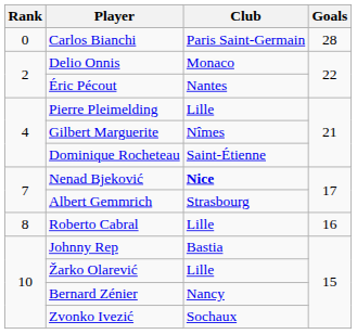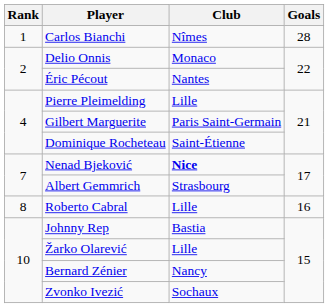 <table class="wikitable" style="text-align:center">
 <tr>
 <th>Rank</th>
 <th>Player</th>
 <th>Club</th>
 <th>Goals</th>
 </tr>
 <tr>
-<td>0</td>
+<td>1</td>
 <td align="left"> <a href='#'>Carlos Bianchi</a></td>
-<td align="left"><a href='#'>Paris Saint-Germain</a></td>
+<td align="left"><a href='#'>Nîmes</a></td>
 <td>28</td>
 </tr>
 <tr>
 <td rowspan="2">2</td>
 <td align="left"> <a href='#'>Delio Onnis</a></td>
 <td align="left"><a href='#'>Monaco</a></td>
 <td rowspan="2">22</td>
 </tr>
 <tr>
 <td align="left"> <a href='#'>Éric Pécout</a></td>
 <td align="left"><a href='#'>Nantes</a></td>
 </tr>
 <tr>
 <td rowspan="3">4</td>
 <td align="left"> <a href='#'>Pierre Pleimelding</a></td>
 <td align="left"><a href='#'>Lille</a></td>
 <td rowspan="3">21</td>
 </tr>
 <tr>
 <td align="left"> <a href='#'>Gilbert Marguerite</a></td>
-<td align="left"><a href='#'>Nîmes</a></td>
+<td align="left"><a href='#'>Paris Saint-Germain</a></td>
 </tr>
 <tr>
 <td align="left"> <a href='#'>Dominique Rocheteau</a></td>
 <td align="left"><a href='#'>Saint-Étienne</a></td>
 </tr>
 <tr>
 <td rowspan="2">7</td>
 <td align="left"> <a href='#'>Nenad Bjeković</a></td>
 <td align="left"><strong><a href='#'>Nice</a></strong></td>
 <td rowspan="2">17</td>
 </tr>
 <tr>
 <td align="left"> <a href='#'>Albert Gemmrich</a></td>
 <td align="left"><a href='#'>Strasbourg</a></td>
 </tr>
 <tr>
 <td>8</td>
 <td align="left"> <a href='#'>Roberto Cabral</a></td>
 <td align="left"><a href='#'>Lille</a></td>
 <td>16</td>
 </tr>
 <tr>
 <td rowspan="4">10</td>
 <td align="left"> <a href='#'>Johnny Rep</a></td>
 <td align="left"><a href='#'>Bastia</a></td>
 <td rowspan="4">15</td>
 </tr>
 <tr>
 <td align="left"> <a href='#'>Žarko Olarević</a></td>
 <td align="left"><a href='#'>Lille</a></td>
 </tr>
 <tr>
 <td align="left"> <a href='#'>Bernard Zénier</a></td>
 <td align="left"><a href='#'>Nancy</a></td>
 </tr>
 <tr>
 <td align="left"> <a href='#'>Zvonko Ivezić</a></td>
 <td align="left"><a href='#'>Sochaux</a></td>
 </tr>
 </table>
